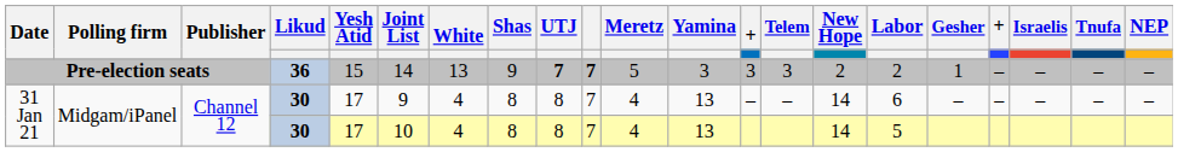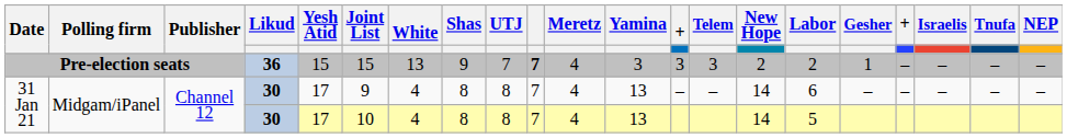 <table class="wikitable sortable" style=text-align:center;font-size:90%;line-height:13px>
 <tr>
 <th rowspan=2>Date</th>
 <th rowspan=2>Polling firm</th>
 <th rowspan=2>Publisher</th>
 <th><a href='#'>Likud</a></th>
 <th><a href='#'>Yesh<br>Atid</a></th>
 <th><a href='#'>Joint<br>List</a></th>
 <th><a href='#'><br>White</a></th>
 <th><a href='#'>Shas</a></th>
 <th><a href='#'>UTJ</a></th>
 <th><a href='#'></a></th>
 <th><a href='#'>Meretz</a></th>
 <th><a href='#'>Yamina</a></th>
 <th><a href='#'></a><br>+<a href='#'></a></th>
 <th style=font-size:90%><a href='#'>Telem</a></th>
 <th><a href='#'>New<br>Hope</a></th>
 <th><a href='#'>Labor</a></th>
 <th style=font-size:90%><a href='#'>Gesher</a></th>
 <th><a href='#'></a>+<a href='#'></a></th>
 <th style=font-size:90%><a href='#'>Israelis</a></th>
 <th style=font-size:90%><a href='#'>Tnufa</a></th>
 <th><a href='#'>NEP</a></th>
 </tr>
 <tr>
 <th style=background:></th>
 <th style=background:></th>
 <th style=background:></th>
 <th style=background:></th>
 <th style=background:></th>
 <th style=background:></th>
 <th style=background:></th>
 <th style=background:></th>
 <th style=background:></th>
 <th style=background:#0071BD></th>
 <th style=background:></th>
 <th style=background:#0086AC></th>
 <th style=background:></th>
 <th style=background:></th>
 <th style=background:#2441FF></th>
 <th style=background:#EB4331></th>
 <th style=background:#01457C></th>
 <th style=background:#FEB414></th>
 </tr>
 <tr style=background:silver>
 <td colspan=3><strong>Pre-election seats</strong></td>
 <td style=background:#BBCDE4><strong>36</strong>	</td>
 <td>15					</td>
-<td>14					</td>
+<td>15					</td>
 <td>13					</td>
 <td>9					</td>
+<td>7					</td>
 <td><strong>7					</strong></td>
-<td><strong>7					</strong></td>
-<td>5					</td>
+<td>4					</td>
 <td>3					</td>
 <td>3					</td>
 <td>3					</td>
 <td>2					</td>
 <td>2					</td>
 <td>1					</td>
 <td>–					</td>
 <td>–					</td>
 <td>–					</td>
 <td>–					</td>
 </tr>
 <tr>
 <td rowspan=2 data-sort-value=2021-01-31>31 Jan 21</td>
 <td rowspan=2>Midgam/iPanel</td>
 <td rowspan=2><a href='#'>Channel 12</a></td>
 <td style=background:#BBCDE4><strong>30</strong>	</td>
 <td>17					</td>
 <td>9</td>
 <td>4					</td>
 <td>8					</td>
 <td>8					</td>
 <td>7					</td>
 <td>4					</td>
 <td>13					</td>
 <td>–					</td>
 <td>–					</td>
 <td>14					</td>
 <td>6					</td>
 <td>–					</td>
 <td>–					</td>
 <td>–					</td>
 <td>–					</td>
 <td>–					</td>
 </tr>
 <tr style=background:#fffdb0>
 <td style=background:#BBCDE4><strong>30</strong>	</td>
 <td>17					</td>
 <td>10					</td>
 <td>4					</td>
 <td>8					</td>
 <td>8					</td>
 <td>7					</td>
 <td>4					</td>
 <td>13					</td>
 <td>	</td>
 <td>	</td>
 <td>14					</td>
 <td>5					</td>
 <td>	</td>
 <td>	</td>
 <td>	</td>
 <td>	</td>
 <td>	</td>
 </tr>
 </table>
